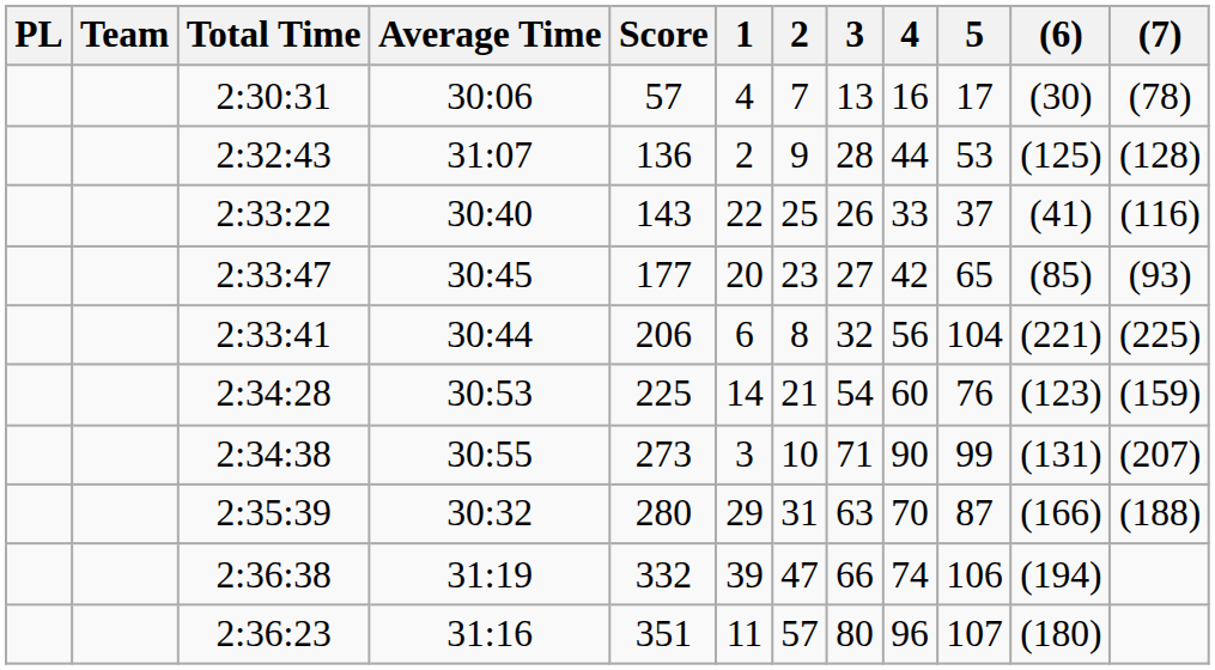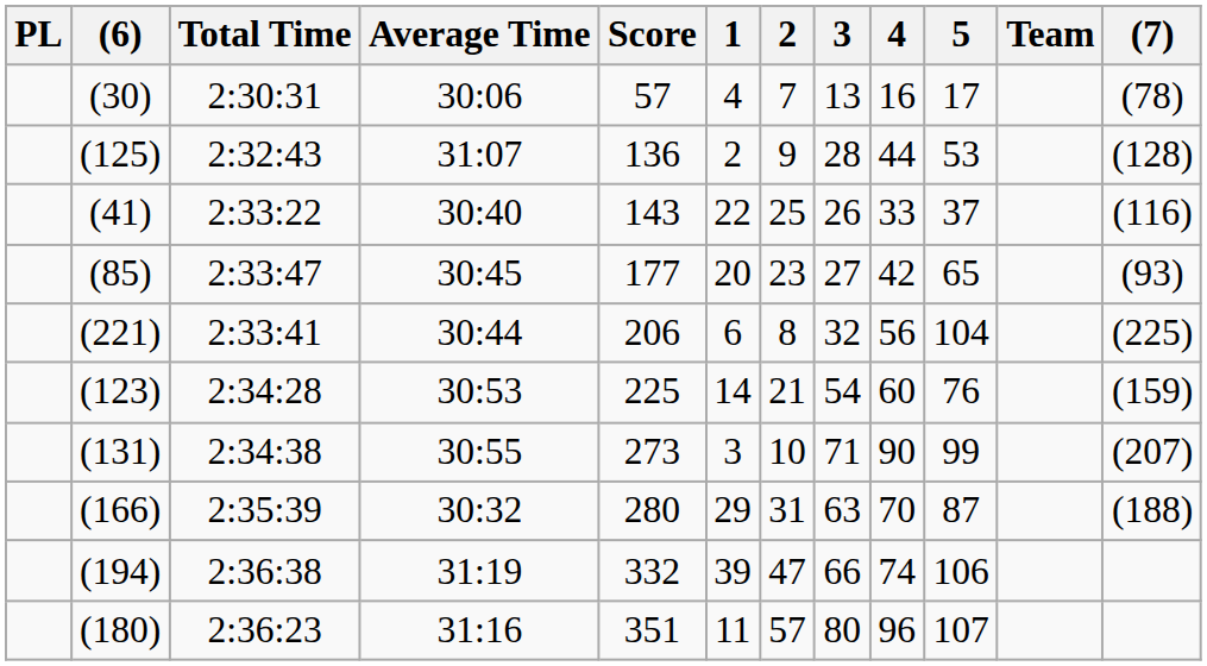 <table class="wikitable sortable" style="text-align:center">
 <tr>
 <th>PL</th>
-<th>Team</th>
+<th>(6)</th>
 <th>Total Time</th>
 <th>Average Time</th>
 <th>Score</th>
 <th>1</th>
 <th>2</th>
 <th>3</th>
 <th>4</th>
 <th>5</th>
-<th>(6)</th>
+<th>Team</th>
 <th>(7)</th>
 </tr>
 <tr>
 <td></td>
-<td></td>
+<td>(30)</td>
 <td>2:30:31</td>
 <td>30:06</td>
 <td>57</td>
 <td>4</td>
 <td>7</td>
 <td>13</td>
 <td>16</td>
 <td>17</td>
-<td>(30)</td>
+<td></td>
 <td>(78)</td>
 </tr>
 <tr>
 <td></td>
-<td></td>
+<td>(125)</td>
 <td>2:32:43</td>
 <td>31:07</td>
 <td>136</td>
 <td>2</td>
 <td>9</td>
 <td>28</td>
 <td>44</td>
 <td>53</td>
-<td>(125)</td>
+<td></td>
 <td>(128)</td>
 </tr>
 <tr>
 <td></td>
-<td></td>
+<td>(41)</td>
 <td>2:33:22</td>
 <td>30:40</td>
 <td>143</td>
 <td>22</td>
 <td>25</td>
 <td>26</td>
 <td>33</td>
 <td>37</td>
-<td>(41)</td>
+<td></td>
 <td>(116)</td>
 </tr>
 <tr>
 <td></td>
-<td></td>
+<td>(85)</td>
 <td>2:33:47</td>
 <td>30:45</td>
 <td>177</td>
 <td>20</td>
 <td>23</td>
 <td>27</td>
 <td>42</td>
 <td>65</td>
-<td>(85)</td>
+<td></td>
 <td>(93)</td>
 </tr>
 <tr>
 <td></td>
-<td></td>
+<td>(221)</td>
 <td>2:33:41</td>
 <td>30:44</td>
 <td>206</td>
 <td>6</td>
 <td>8</td>
 <td>32</td>
 <td>56</td>
 <td>104</td>
-<td>(221)</td>
+<td></td>
 <td>(225)</td>
 </tr>
 <tr>
 <td></td>
-<td></td>
+<td>(123)</td>
 <td>2:34:28</td>
 <td>30:53</td>
 <td>225</td>
 <td>14</td>
 <td>21</td>
 <td>54</td>
 <td>60</td>
 <td>76</td>
-<td>(123)</td>
+<td></td>
 <td>(159)</td>
 </tr>
 <tr>
 <td></td>
-<td></td>
+<td>(131)</td>
 <td>2:34:38</td>
 <td>30:55</td>
 <td>273</td>
 <td>3</td>
 <td>10</td>
 <td>71</td>
 <td>90</td>
 <td>99</td>
-<td>(131)</td>
+<td></td>
 <td>(207)</td>
 </tr>
 <tr>
 <td></td>
-<td></td>
+<td>(166)</td>
 <td>2:35:39</td>
 <td>30:32</td>
 <td>280</td>
 <td>29</td>
 <td>31</td>
 <td>63</td>
 <td>70</td>
 <td>87</td>
-<td>(166)</td>
+<td></td>
 <td>(188)</td>
 </tr>
 <tr>
 <td></td>
-<td></td>
+<td>(194)</td>
 <td>2:36:38</td>
 <td>31:19</td>
 <td>332</td>
 <td>39</td>
 <td>47</td>
 <td>66</td>
 <td>74</td>
 <td>106</td>
-<td>(194)</td>
+<td></td>
 <td></td>
 </tr>
 <tr>
 <td></td>
-<td></td>
+<td>(180)</td>
 <td>2:36:23</td>
 <td>31:16</td>
 <td>351</td>
 <td>11</td>
 <td>57</td>
 <td>80</td>
 <td>96</td>
 <td>107</td>
-<td>(180)</td>
+<td></td>
 <td></td>
 </tr>
 </table>
